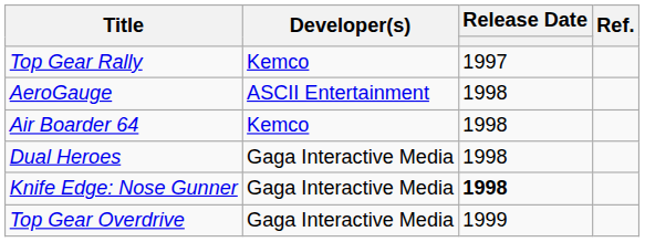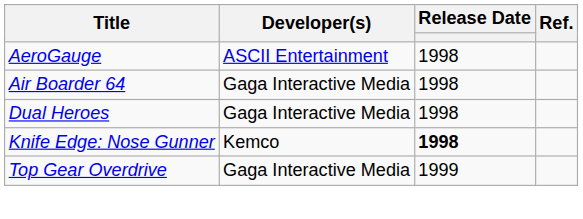 <table class="wikitable plainrowheaders sortable">
 <tr>
 <th rowspan="2">Title</th>
 <th rowspan="2">Developer(s)</th>
 <th colspan="1">Release Date</th>
 <th rowspan="2">Ref.</th>
 </tr>
 <tr>
 <th data-sort-type="date"></th>
 </tr>
 <tr>
-<td><em><a href='#'>Top Gear Rally</a></em></td>
-<td><a href='#'>Kemco</a></td>
-<td>1997</td>
-<td></td>
-</tr>
-<tr>
 <td><em><a href='#'>AeroGauge</a></em></td>
 <td><a href='#'>ASCII Entertainment</a></td>
 <td>1998</td>
 <td></td>
 </tr>
 <tr>
 <td><em><a href='#'>Air Boarder 64</a></em></td>
-<td><a href='#'>Kemco</a></td>
+<td>Gaga Interactive Media</td>
 <td>1998</td>
 <td></td>
 </tr>
 <tr>
 <td><em><a href='#'>Dual Heroes</a></em></td>
 <td>Gaga Interactive Media</td>
 <td>1998</td>
 <td></td>
 </tr>
 <tr>
 <td><em><a href='#'>Knife Edge: Nose Gunner</a></em></td>
-<td>Gaga Interactive Media</td>
+<td>Kemco</td>
 <td><strong>1998</strong></td>
 <td></td>
 </tr>
 <tr>
 <td><em><a href='#'>Top Gear Overdrive</a></em></td>
 <td>Gaga Interactive Media</td>
 <td>1999</td>
 <td></td>
 </tr>
 </table>
